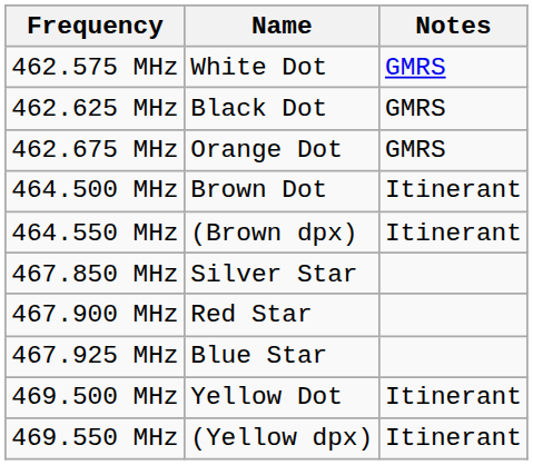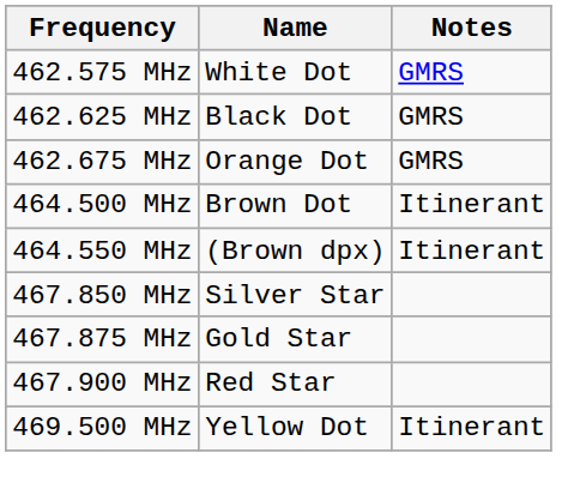 <table class="wikitable sortable">
 <tr>
 <th>Frequency</th>
 <th>Name</th>
 <th>Notes</th>
 </tr>
 <tr>
 <td>462.575 MHz</td>
 <td>White Dot</td>
 <td><a href='#'>GMRS</a></td>
 </tr>
 <tr>
 <td>462.625 MHz</td>
 <td>Black Dot</td>
 <td>GMRS</td>
 </tr>
 <tr>
 <td>462.675 MHz</td>
 <td>Orange Dot</td>
 <td>GMRS</td>
 </tr>
 <tr>
 <td>464.500 MHz</td>
 <td>Brown Dot</td>
 <td>Itinerant</td>
 </tr>
 <tr>
 <td>464.550 MHz</td>
 <td>(Brown dpx)</td>
 <td>Itinerant</td>
 </tr>
 <tr>
 <td>467.850 MHz</td>
 <td>Silver Star</td>
 <td></td>
 </tr>
 <tr>
-<td>467.900 MHz</td>
-<td>Red Star</td>
+<td>467.875 MHz</td>
+<td>Gold Star</td>
 <td></td>
 </tr>
 <tr>
-<td>467.925 MHz</td>
-<td>Blue Star</td>
+<td>467.900 MHz</td>
+<td>Red Star</td>
 <td></td>
 </tr>
 <tr>
 <td>469.500 MHz</td>
 <td>Yellow Dot</td>
 <td>Itinerant</td>
 </tr>
-<tr>
-<td>469.550 MHz</td>
-<td>(Yellow dpx)</td>
-<td>Itinerant</td>
-</tr>
 </table>
